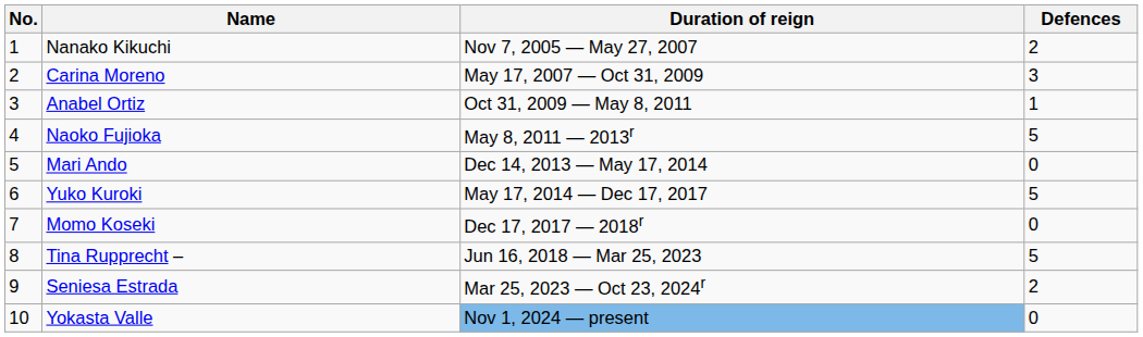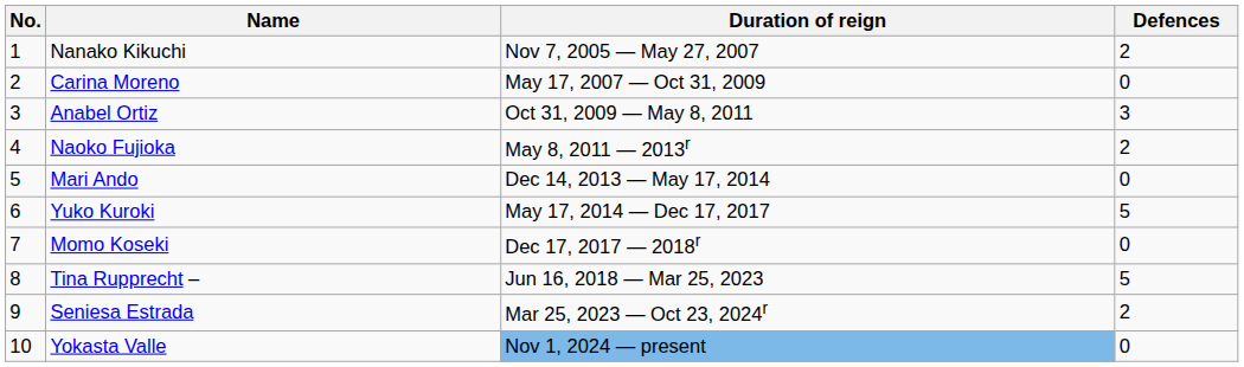 <table class="wikitable" width=80%>
 <tr>
 <th width=3%>No.</th>
 <th width=37%>Name</th>
 <th width=50%>Duration of reign</th>
 <th width=10%>Defences</th>
 </tr>
 <tr>
 <td>1</td>
 <td align=left> Nanako Kikuchi</td>
 <td>Nov 7, 2005 — May 27, 2007</td>
 <td>2</td>
 </tr>
 <tr>
 <td>2</td>
 <td align=left> <a href='#'>Carina Moreno</a></td>
 <td>May 17, 2007 — Oct 31, 2009</td>
-<td>3</td>
+<td>0</td>
 </tr>
 <tr>
 <td>3</td>
 <td align=left> <a href='#'>Anabel Ortiz</a></td>
 <td>Oct 31, 2009 — May 8, 2011</td>
-<td>1</td>
+<td>3</td>
 </tr>
 <tr>
 <td>4</td>
 <td align=left> <a href='#'>Naoko Fujioka</a></td>
 <td>May 8, 2011 — 2013<sup>r</sup></td>
-<td>5</td>
+<td>2</td>
 </tr>
 <tr>
 <td>5</td>
 <td align=left> <a href='#'>Mari Ando</a></td>
 <td>Dec 14, 2013 — May 17, 2014</td>
 <td>0</td>
 </tr>
 <tr>
 <td>6</td>
 <td align=left> <a href='#'>Yuko Kuroki</a></td>
 <td>May 17, 2014 — Dec 17, 2017</td>
 <td>5</td>
 </tr>
 <tr>
 <td>7</td>
 <td align=left> <a href='#'>Momo Koseki</a></td>
 <td>Dec 17, 2017 — 2018<sup>r</sup></td>
 <td>0</td>
 </tr>
 <tr>
 <td>8</td>
 <td align=left> <a href='#'>Tina Rupprecht</a> – </td>
 <td>Jun 16, 2018 — Mar 25, 2023</td>
 <td>5</td>
 </tr>
 <tr>
 <td>9</td>
 <td align=left> <a href='#'>Seniesa Estrada</a></td>
 <td>Mar 25, 2023 — Oct 23, 2024<sup>r</sup></td>
 <td>2</td>
 </tr>
 <tr>
 <td>10</td>
 <td align=left> <a href='#'>Yokasta Valle</a></td>
 <td style="background:#7CB9E8;" width=5px>Nov 1, 2024 — present</td>
 <td>0</td>
 </tr>
 </table>
